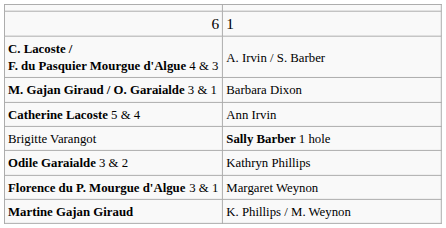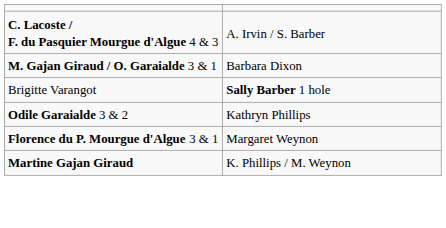 <table class="wikitable">
 <tr>
 <td align="center" width="220"></td>
 <td align="center" width="220"></td>
-</tr>
-<tr>
-<td align="right">6</td>
-<td>1</td>
 </tr>
 <tr>
 <td><small><strong>C. Lacoste /<br>F. du Pasquier Mourgue d'Algue</strong> 4 & 3</small></td>
 <td><small>A. Irvin / S. Barber</small></td>
 </tr>
 <tr>
 <td><small><strong>M. Gajan Giraud / O. Garaialde</strong> 3 & 1</small></td>
 <td><small>Barbara Dixon</small></td>
-</tr>
-<tr>
-<td><small><strong>Catherine Lacoste</strong> 5 & 4</small></td>
-<td><small>Ann Irvin</small></td>
 </tr>
 <tr>
 <td><small>Brigitte Varangot</small></td>
 <td><small><strong>Sally Barber</strong> 1 hole</small></td>
 </tr>
 <tr>
 <td><small><strong>Odile Garaialde</strong> 3 & 2</small></td>
 <td><small>Kathryn Phillips</small></td>
 </tr>
 <tr>
 <td><strong><small>Florence du P. Mourgue d'Algue</small></strong> <small>3 & 1</small></td>
 <td><small>Margaret Weynon</small></td>
 </tr>
 <tr>
 <td><small><strong>Martine Gajan Giraud</strong></small></td>
 <td><small>K. Phillips / M. Weynon</small></td>
 </tr>
 </table>
